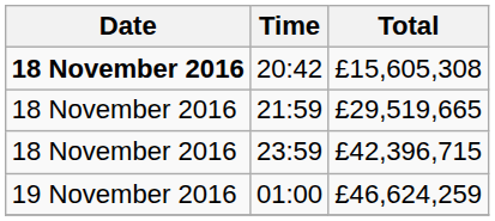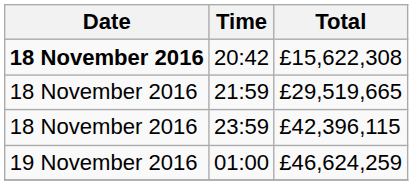 <table class="wikitable">
 <tr>
 <th>Date</th>
 <th>Time</th>
 <th>Total</th>
 </tr>
 <tr>
 <td rowspan=1><strong>18 November 2016</strong></td>
 <td>20:42</td>
-<td>£15,605,308</td>
+<td>£15,622,308</td>
 </tr>
 <tr>
 <td>18 November 2016</td>
 <td>21:59</td>
 <td>£29,519,665</td>
 </tr>
 <tr>
 <td>18 November 2016</td>
 <td>23:59</td>
-<td>£42,396,715</td>
+<td>£42,396,115</td>
 </tr>
 <tr>
 <td>19 November 2016</td>
 <td>01:00</td>
 <td>£46,624,259</td>
 </tr>
 <tr>
 </tr>
 </table>
